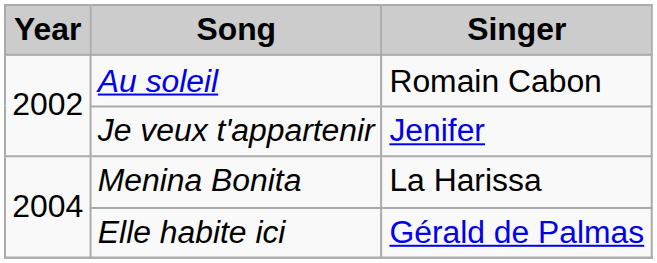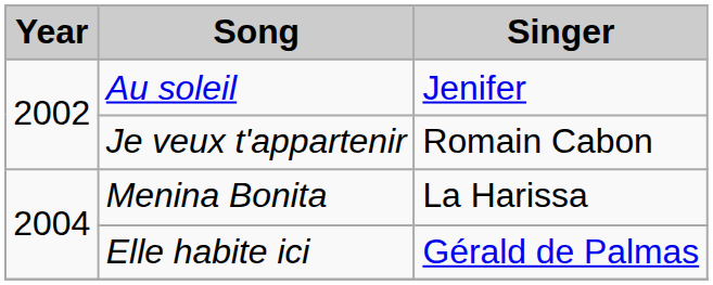 <table class="wikitable">
 <tr>
 <th style="background: #CCCCCC;">Year</th>
 <th style="background: #CCCCCC;">Song</th>
 <th style="background: #CCCCCC;">Singer</th>
 </tr>
 <tr>
 <td rowspan=2>2002</td>
 <td><em><a href='#'>Au soleil</a></em></td>
-<td>Romain Cabon</td>
+<td><a href='#'>Jenifer</a></td>
 </tr>
 <tr>
 <td><em>Je veux t'appartenir</em></td>
-<td><a href='#'>Jenifer</a></td>
+<td>Romain Cabon</td>
 </tr>
 <tr>
 <td rowspan=2>2004</td>
 <td><em>Menina Bonita</em></td>
 <td>La Harissa</td>
 </tr>
 <tr>
 <td><em>Elle habite ici</em></td>
 <td><a href='#'>Gérald de Palmas</a></td>
 </tr>
 <tr>
 </tr>
 </table>
